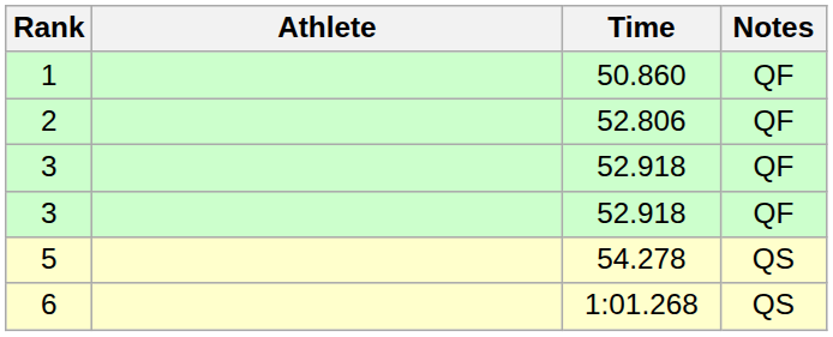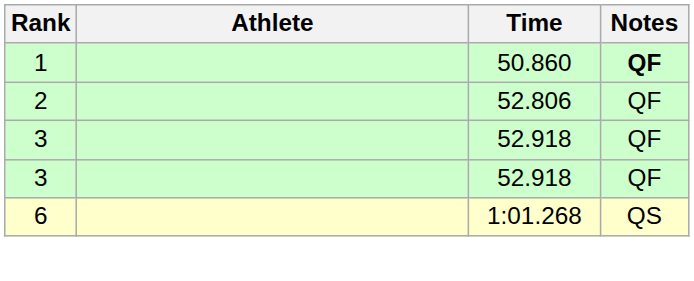 <table class=wikitable style="text-align:center">
 <tr>
 <th width=40>Rank</th>
 <th width=250>Athlete</th>
 <th width=80>Time</th>
 <th width=50>Notes</th>
 </tr>
 <tr bgcolor="ccffcc">
 <td>1</td>
 <td align=left></td>
 <td>50.860</td>
-<td>QF</td>
+<td><strong>QF</strong></td>
 </tr>
 <tr bgcolor="ccffcc">
 <td>2</td>
 <td align=left></td>
 <td>52.806</td>
 <td>QF</td>
 </tr>
 <tr bgcolor="ccffcc">
 <td>3</td>
 <td align=left></td>
 <td>52.918</td>
 <td>QF</td>
 </tr>
 <tr bgcolor="ccffcc">
 <td>3</td>
 <td align=left></td>
 <td>52.918</td>
 <td>QF</td>
 </tr>
 <tr bgcolor="#ffffcc">
-<td>5</td>
-<td align=left></td>
-<td>54.278</td>
-<td>QS</td>
-</tr>
-<tr bgcolor="#ffffcc">
 <td>6</td>
 <td align=left></td>
 <td>1:01.268</td>
 <td>QS</td>
 </tr>
 </table>
